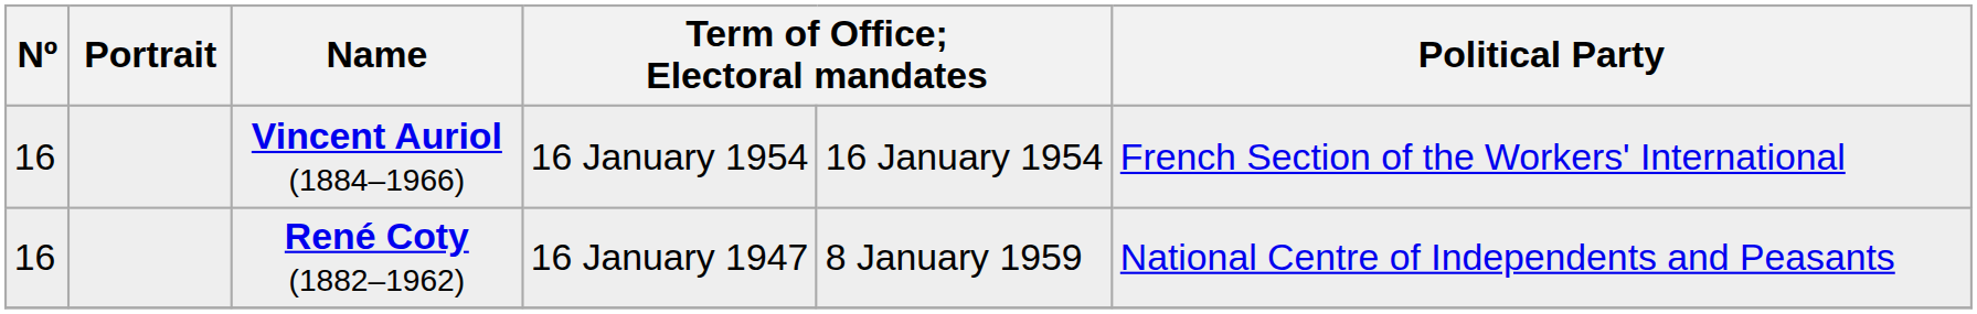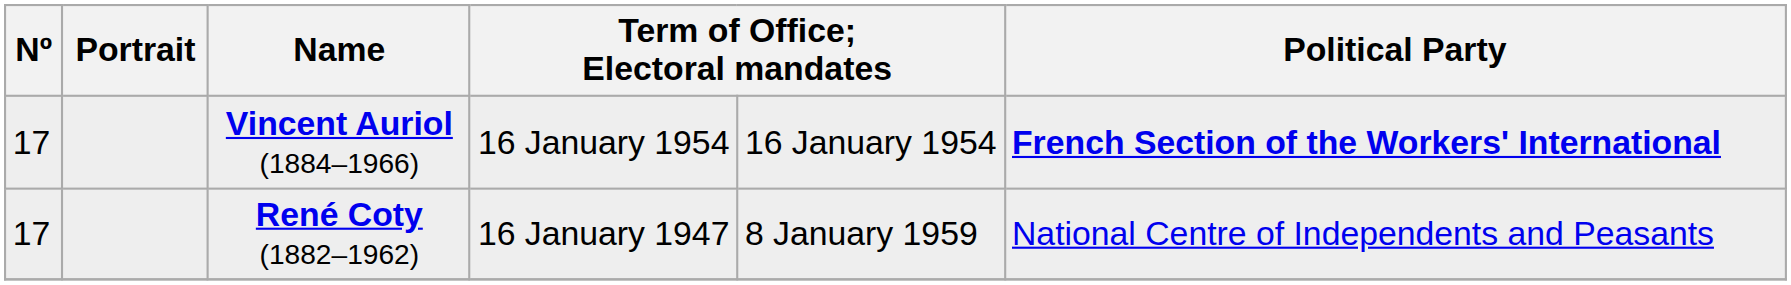 <table class="wikitable">
 <tr>
 <th>Nº</th>
 <th>Portrait</th>
 <th>Name</th>
 <th colspan="2" width="30%">Term of Office;<br>Electoral mandates</th>
 <th>Political Party</th>
 </tr>
 <tr bgcolor="#EEEEEE">
-<td>16</td>
+<td>17</td>
 <td></td>
 <td align="center"><strong><a href='#'>Vincent Auriol</a></strong><br><small>(1884–1966)</small></td>
 <td>16 January 1954</td>
 <td>16 January 1954</td>
-<td><a href='#'>French Section of the Workers' International</a></td>
+<td><strong><a href='#'>French Section of the Workers' International</a></strong></td>
 </tr>
 <tr bgcolor="#EEEEEE">
-<td>16</td>
+<td>17</td>
 <td></td>
 <td align="center"><strong><a href='#'>René Coty</a></strong><br><small>(1882–1962)</small></td>
 <td>16 January 1947</td>
 <td>8 January 1959</td>
 <td><a href='#'>National Centre of Independents and Peasants</a></td>
 </tr>
 <tr>
 </tr>
 </table>
